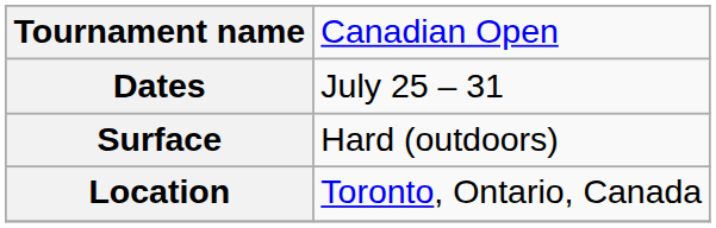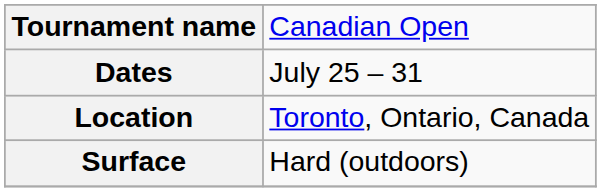 <table class="wikitable">
 <tr>
 <th>Tournament name</th>
 <td><a href='#'>Canadian Open</a></td>
 </tr>
 <tr>
 <th>Dates</th>
 <td>July 25 – 31</td>
 </tr>
 <tr>
+<th>Location</th>
+<td><a href='#'>Toronto</a>, Ontario, Canada</td>
+</tr>
+<tr>
 <th>Surface</th>
 <td>Hard (outdoors)</td>
 </tr>
 <tr>
-<th>Location</th>
-<td><a href='#'>Toronto</a>, Ontario, Canada</td>
-</tr>
-<tr>
 </tr>
 </table>
